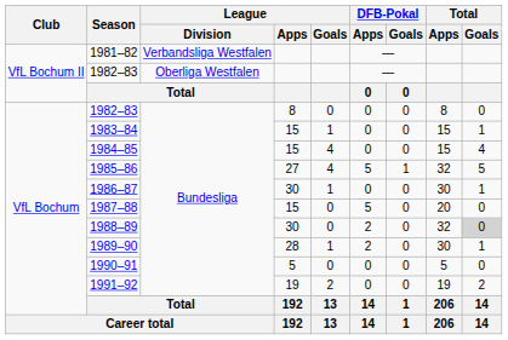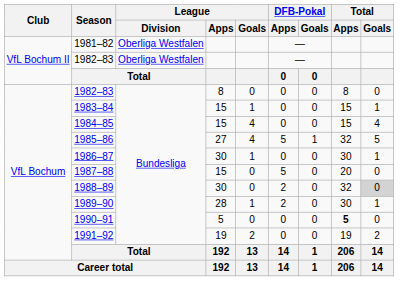 <table class="wikitable" style="text-align:center">
 <tr>
 <th rowspan="2">Club</th>
 <th rowspan="2">Season</th>
 <th colspan="3">League</th>
 <th colspan="2"><a href='#'>DFB-Pokal</a></th>
 <th colspan="2">Total</th>
 </tr>
 <tr>
 <th>Division</th>
 <th>Apps</th>
 <th>Goals</th>
 <th>Apps</th>
 <th>Goals</th>
 <th>Apps</th>
 <th>Goals</th>
 </tr>
 <tr>
 <td rowspan="3"><a href='#'>VfL Bochum II</a></td>
 <td>1981–82</td>
-<td><a href='#'>Verbandsliga Westfalen</a></td>
+<td><a href='#'>Oberliga Westfalen</a></td>
 <td></td>
 <td></td>
 <td colspan="2">—</td>
 <td></td>
 <td></td>
 </tr>
 <tr>
 <td>1982–83</td>
 <td><a href='#'>Oberliga Westfalen</a></td>
 <td></td>
 <td></td>
 <td colspan="2">—</td>
 <td></td>
 <td></td>
 </tr>
 <tr>
 <th colspan="2">Total</th>
 <th></th>
 <th></th>
 <th>0</th>
 <th>0</th>
 <th></th>
 <th></th>
 </tr>
 <tr>
 <td rowspan="11"><a href='#'>VfL Bochum</a></td>
 <td><a href='#'>1982–83</a></td>
 <td rowspan="10"><a href='#'>Bundesliga</a></td>
 <td>8</td>
 <td>0</td>
 <td>0</td>
 <td>0</td>
 <td>8</td>
 <td>0</td>
 </tr>
 <tr>
 <td><a href='#'>1983–84</a></td>
 <td>15</td>
 <td>1</td>
 <td>0</td>
 <td>0</td>
 <td>15</td>
 <td>1</td>
 </tr>
 <tr>
 <td><a href='#'>1984–85</a></td>
 <td>15</td>
 <td>4</td>
 <td>0</td>
 <td>0</td>
 <td>15</td>
 <td>4</td>
 </tr>
 <tr>
 <td><a href='#'>1985–86</a></td>
 <td>27</td>
 <td>4</td>
 <td>5</td>
 <td>1</td>
 <td>32</td>
 <td>5</td>
 </tr>
 <tr>
 <td><a href='#'>1986–87</a></td>
 <td>30</td>
 <td>1</td>
 <td>0</td>
 <td>0</td>
 <td>30</td>
 <td>1</td>
 </tr>
 <tr>
 <td><a href='#'>1987–88</a></td>
 <td>15</td>
 <td>0</td>
 <td>5</td>
 <td>0</td>
 <td>20</td>
 <td>0</td>
 </tr>
 <tr>
 <td><a href='#'>1988–89</a></td>
 <td>30</td>
 <td>0</td>
 <td>2</td>
 <td>0</td>
 <td>32</td>
 <td style="background: lightgrey;">0</td>
 </tr>
 <tr>
 <td><a href='#'>1989–90</a></td>
 <td>28</td>
 <td>1</td>
 <td>2</td>
 <td>0</td>
 <td>30</td>
 <td>1</td>
 </tr>
 <tr>
 <td><a href='#'>1990–91</a></td>
 <td>5</td>
 <td>0</td>
 <td>0</td>
 <td>0</td>
-<td>5</td>
+<td><strong>5</strong></td>
 <td>0</td>
 </tr>
 <tr>
 <td><a href='#'>1991–92</a></td>
 <td>19</td>
 <td>2</td>
 <td>0</td>
 <td>0</td>
 <td>19</td>
 <td>2</td>
 </tr>
 <tr>
 <th colspan="2">Total</th>
 <th>192</th>
 <th>13</th>
 <th>14</th>
 <th>1</th>
 <th>206</th>
 <th>14</th>
 </tr>
 <tr>
 <th colspan="3">Career total</th>
 <th>192</th>
 <th>13</th>
 <th>14</th>
 <th>1</th>
 <th>206</th>
 <th>14</th>
 </tr>
 </table>
